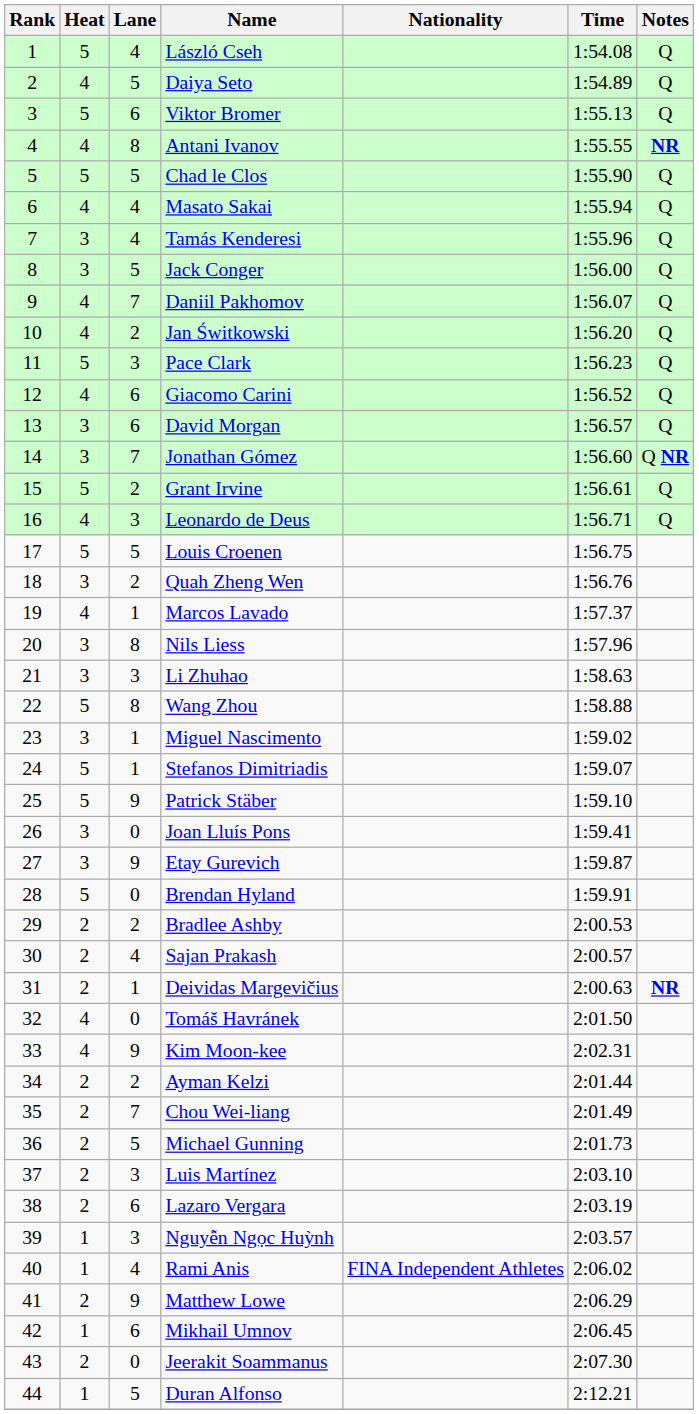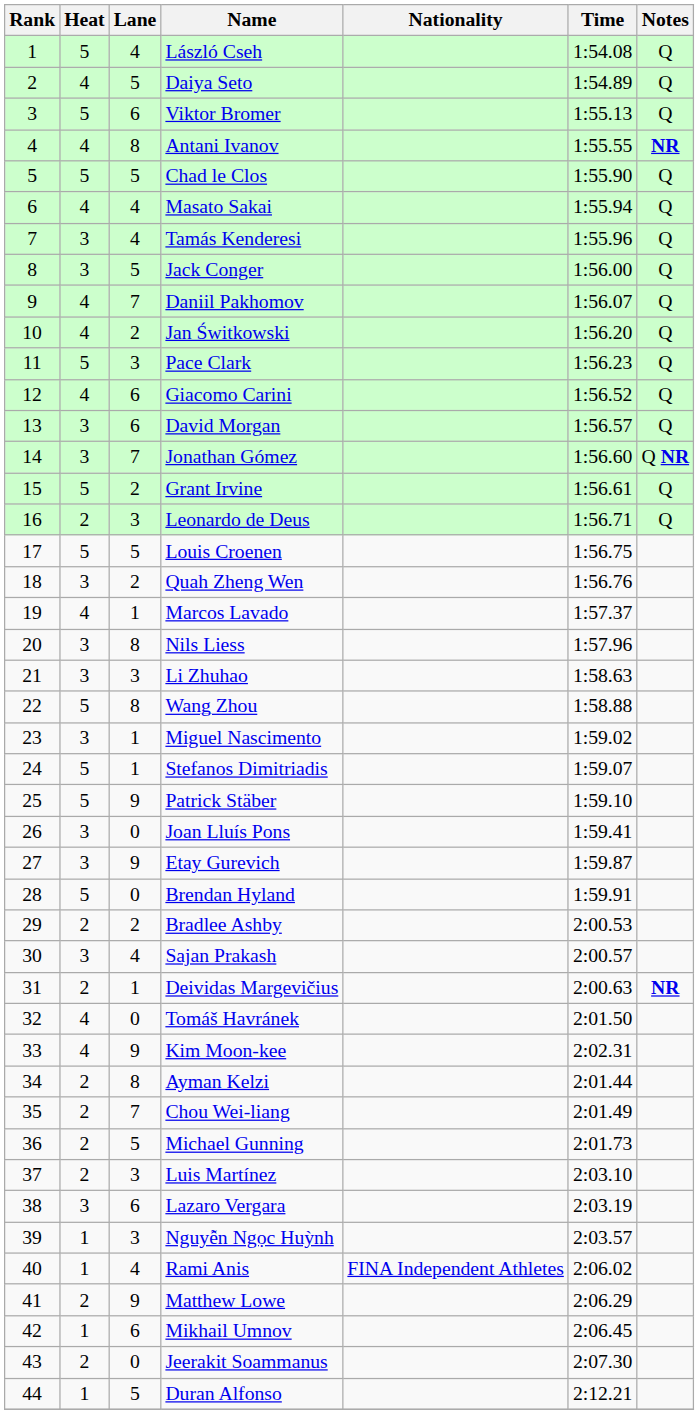 <table class="wikitable sortable" style="text-align:center">
 <tr>
 <th>Rank</th>
 <th>Heat</th>
 <th>Lane</th>
 <th>Name</th>
 <th>Nationality</th>
 <th>Time</th>
 <th>Notes</th>
 </tr>
 <tr bgcolor=ccffcc>
 <td>1</td>
 <td>5</td>
 <td>4</td>
 <td align=left><a href='#'>László Cseh</a></td>
 <td align=left></td>
 <td>1:54.08</td>
 <td>Q</td>
 </tr>
 <tr bgcolor=ccffcc>
 <td>2</td>
 <td>4</td>
 <td>5</td>
 <td align=left><a href='#'>Daiya Seto</a></td>
 <td align=left></td>
 <td>1:54.89</td>
 <td>Q</td>
 </tr>
 <tr bgcolor=ccffcc>
 <td>3</td>
 <td>5</td>
 <td>6</td>
 <td align=left><a href='#'>Viktor Bromer</a></td>
 <td align=left></td>
 <td>1:55.13</td>
 <td>Q</td>
 </tr>
 <tr bgcolor=ccffcc>
 <td>4</td>
 <td>4</td>
 <td>8</td>
 <td align=left><a href='#'>Antani Ivanov</a></td>
 <td align=left></td>
 <td>1:55.55</td>
 <td><strong><a href='#'>NR</a></strong></td>
 </tr>
 <tr bgcolor=ccffcc>
 <td>5</td>
 <td>5</td>
 <td>5</td>
 <td align=left><a href='#'>Chad le Clos</a></td>
 <td align=left></td>
 <td>1:55.90</td>
 <td>Q</td>
 </tr>
 <tr bgcolor=ccffcc>
 <td>6</td>
 <td>4</td>
 <td>4</td>
 <td align=left><a href='#'>Masato Sakai</a></td>
 <td align=left></td>
 <td>1:55.94</td>
 <td>Q</td>
 </tr>
 <tr bgcolor=ccffcc>
 <td>7</td>
 <td>3</td>
 <td>4</td>
 <td align=left><a href='#'>Tamás Kenderesi</a></td>
 <td align=left></td>
 <td>1:55.96</td>
 <td>Q</td>
 </tr>
 <tr bgcolor=ccffcc>
 <td>8</td>
 <td>3</td>
 <td>5</td>
 <td align=left><a href='#'>Jack Conger</a></td>
 <td align=left></td>
 <td>1:56.00</td>
 <td>Q</td>
 </tr>
 <tr bgcolor=ccffcc>
 <td>9</td>
 <td>4</td>
 <td>7</td>
 <td align=left><a href='#'>Daniil Pakhomov</a></td>
 <td align=left></td>
 <td>1:56.07</td>
 <td>Q</td>
 </tr>
 <tr bgcolor=ccffcc>
 <td>10</td>
 <td>4</td>
 <td>2</td>
 <td align=left><a href='#'>Jan Świtkowski</a></td>
 <td align=left></td>
 <td>1:56.20</td>
 <td>Q</td>
 </tr>
 <tr bgcolor=ccffcc>
 <td>11</td>
 <td>5</td>
 <td>3</td>
 <td align=left><a href='#'>Pace Clark</a></td>
 <td align=left></td>
 <td>1:56.23</td>
 <td>Q</td>
 </tr>
 <tr bgcolor=ccffcc>
 <td>12</td>
 <td>4</td>
 <td>6</td>
 <td align=left><a href='#'>Giacomo Carini</a></td>
 <td align=left></td>
 <td>1:56.52</td>
 <td>Q</td>
 </tr>
 <tr bgcolor=ccffcc>
 <td>13</td>
 <td>3</td>
 <td>6</td>
 <td align=left><a href='#'>David Morgan</a></td>
 <td align=left></td>
 <td>1:56.57</td>
 <td>Q</td>
 </tr>
 <tr bgcolor=ccffcc>
 <td>14</td>
 <td>3</td>
 <td>7</td>
 <td align=left><a href='#'>Jonathan Gómez</a></td>
 <td align=left></td>
 <td>1:56.60</td>
 <td>Q <strong><a href='#'>NR</a></strong></td>
 </tr>
 <tr bgcolor=ccffcc>
 <td>15</td>
 <td>5</td>
 <td>2</td>
 <td align=left><a href='#'>Grant Irvine</a></td>
 <td align=left></td>
 <td>1:56.61</td>
 <td>Q</td>
 </tr>
 <tr bgcolor=ccffcc>
 <td>16</td>
-<td>4</td>
+<td>2</td>
 <td>3</td>
 <td align=left><a href='#'>Leonardo de Deus</a></td>
 <td align=left></td>
 <td>1:56.71</td>
 <td>Q</td>
 </tr>
 <tr>
 <td>17</td>
 <td>5</td>
 <td>5</td>
 <td align=left><a href='#'>Louis Croenen</a></td>
 <td align=left></td>
 <td>1:56.75</td>
 <td></td>
 </tr>
 <tr>
 <td>18</td>
 <td>3</td>
 <td>2</td>
 <td align=left><a href='#'>Quah Zheng Wen</a></td>
 <td align=left></td>
 <td>1:56.76</td>
 <td></td>
 </tr>
 <tr>
 <td>19</td>
 <td>4</td>
 <td>1</td>
 <td align=left><a href='#'>Marcos Lavado</a></td>
 <td align=left></td>
 <td>1:57.37</td>
 <td></td>
 </tr>
 <tr>
 <td>20</td>
 <td>3</td>
 <td>8</td>
 <td align=left><a href='#'>Nils Liess</a></td>
 <td align=left></td>
 <td>1:57.96</td>
 <td></td>
 </tr>
 <tr>
 <td>21</td>
 <td>3</td>
 <td>3</td>
 <td align=left><a href='#'>Li Zhuhao</a></td>
 <td align=left></td>
 <td>1:58.63</td>
 <td></td>
 </tr>
 <tr>
 <td>22</td>
 <td>5</td>
 <td>8</td>
 <td align=left><a href='#'>Wang Zhou</a></td>
 <td align=left></td>
 <td>1:58.88</td>
 <td></td>
 </tr>
 <tr>
 <td>23</td>
 <td>3</td>
 <td>1</td>
 <td align=left><a href='#'>Miguel Nascimento</a></td>
 <td align=left></td>
 <td>1:59.02</td>
 <td></td>
 </tr>
 <tr>
 <td>24</td>
 <td>5</td>
 <td>1</td>
 <td align=left><a href='#'>Stefanos Dimitriadis</a></td>
 <td align=left></td>
 <td>1:59.07</td>
 <td></td>
 </tr>
 <tr>
 <td>25</td>
 <td>5</td>
 <td>9</td>
 <td align=left><a href='#'>Patrick Stäber</a></td>
 <td align=left></td>
 <td>1:59.10</td>
 <td></td>
 </tr>
 <tr>
 <td>26</td>
 <td>3</td>
 <td>0</td>
 <td align=left><a href='#'>Joan Lluís Pons</a></td>
 <td align=left></td>
 <td>1:59.41</td>
 <td></td>
 </tr>
 <tr>
 <td>27</td>
 <td>3</td>
 <td>9</td>
 <td align=left><a href='#'>Etay Gurevich</a></td>
 <td align=left></td>
 <td>1:59.87</td>
 <td></td>
 </tr>
 <tr>
 <td>28</td>
 <td>5</td>
 <td>0</td>
 <td align=left><a href='#'>Brendan Hyland</a></td>
 <td align=left></td>
 <td>1:59.91</td>
 <td></td>
 </tr>
 <tr>
 <td>29</td>
 <td>2</td>
 <td>2</td>
 <td align=left><a href='#'>Bradlee Ashby</a></td>
 <td align=left></td>
 <td>2:00.53</td>
 <td></td>
 </tr>
 <tr>
 <td>30</td>
-<td>2</td>
+<td>3</td>
 <td>4</td>
 <td align=left><a href='#'>Sajan Prakash</a></td>
 <td align=left></td>
 <td>2:00.57</td>
 <td></td>
 </tr>
 <tr>
 <td>31</td>
 <td>2</td>
 <td>1</td>
 <td align=left><a href='#'>Deividas Margevičius</a></td>
 <td align=left></td>
 <td>2:00.63</td>
 <td><strong><a href='#'>NR</a></strong></td>
 </tr>
 <tr>
 <td>32</td>
 <td>4</td>
 <td>0</td>
 <td align=left><a href='#'>Tomáš Havránek</a></td>
 <td align=left></td>
 <td>2:01.50</td>
 <td></td>
 </tr>
 <tr>
 <td>33</td>
 <td>4</td>
 <td>9</td>
 <td align=left><a href='#'>Kim Moon-kee</a></td>
 <td align=left></td>
 <td>2:02.31</td>
 <td></td>
 </tr>
 <tr>
 <td>34</td>
 <td>2</td>
-<td>2</td>
+<td>8</td>
 <td align=left><a href='#'>Ayman Kelzi</a></td>
 <td align=left></td>
 <td>2:01.44</td>
 <td></td>
 </tr>
 <tr>
 <td>35</td>
 <td>2</td>
 <td>7</td>
 <td align=left><a href='#'>Chou Wei-liang</a></td>
 <td align=left></td>
 <td>2:01.49</td>
 <td></td>
 </tr>
 <tr>
 <td>36</td>
 <td>2</td>
 <td>5</td>
 <td align=left><a href='#'>Michael Gunning</a></td>
 <td align=left></td>
 <td>2:01.73</td>
 <td></td>
 </tr>
 <tr>
 <td>37</td>
 <td>2</td>
 <td>3</td>
 <td align=left><a href='#'>Luis Martínez</a></td>
 <td align=left></td>
 <td>2:03.10</td>
 <td></td>
 </tr>
 <tr>
 <td>38</td>
-<td>2</td>
+<td>3</td>
 <td>6</td>
 <td align=left><a href='#'>Lazaro Vergara</a></td>
 <td align=left></td>
 <td>2:03.19</td>
 <td></td>
 </tr>
 <tr>
 <td>39</td>
 <td>1</td>
 <td>3</td>
 <td align=left><a href='#'>Nguyễn Ngọc Huỳnh</a></td>
 <td align=left></td>
 <td>2:03.57</td>
 <td></td>
 </tr>
 <tr>
 <td>40</td>
 <td>1</td>
 <td>4</td>
 <td align=left><a href='#'>Rami Anis</a></td>
 <td align=left><a href='#'>FINA Independent Athletes</a></td>
 <td>2:06.02</td>
 <td></td>
 </tr>
 <tr>
 <td>41</td>
 <td>2</td>
 <td>9</td>
 <td align=left><a href='#'>Matthew Lowe</a></td>
 <td align=left></td>
 <td>2:06.29</td>
 <td></td>
 </tr>
 <tr>
 <td>42</td>
 <td>1</td>
 <td>6</td>
 <td align=left><a href='#'>Mikhail Umnov</a></td>
 <td align=left></td>
 <td>2:06.45</td>
 <td></td>
 </tr>
 <tr>
 <td>43</td>
 <td>2</td>
 <td>0</td>
 <td align=left><a href='#'>Jeerakit Soammanus</a></td>
 <td align=left></td>
 <td>2:07.30</td>
 <td></td>
 </tr>
 <tr>
 <td>44</td>
 <td>1</td>
 <td>5</td>
 <td align=left><a href='#'>Duran Alfonso</a></td>
 <td align=left></td>
 <td>2:12.21</td>
 <td></td>
 </tr>
 <tr>
 </tr>
 </table>
